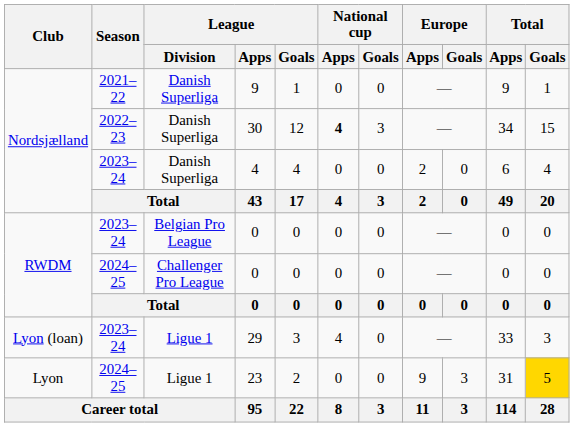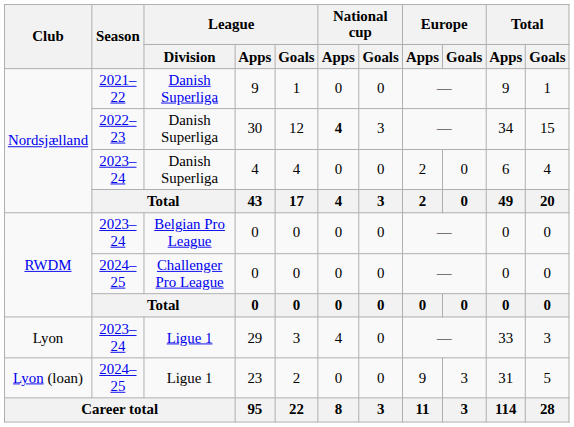 <table class="wikitable" style="text-align:center">
 <tr>
 <th rowspan="2">Club</th>
 <th rowspan="2">Season</th>
 <th colspan="3">League</th>
 <th colspan="2">National cup</th>
 <th colspan="2">Europe</th>
 <th colspan="2">Total</th>
 </tr>
 <tr>
 <th>Division</th>
 <th>Apps</th>
 <th>Goals</th>
 <th>Apps</th>
 <th>Goals</th>
 <th>Apps</th>
 <th>Goals</th>
 <th>Apps</th>
 <th>Goals</th>
 </tr>
 <tr>
 <td rowspan="4"><a href='#'>Nordsjælland</a></td>
 <td><a href='#'>2021–22</a></td>
 <td><a href='#'>Danish Superliga</a></td>
 <td>9</td>
 <td>1</td>
 <td>0</td>
 <td>0</td>
 <td colspan="2">—</td>
 <td>9</td>
 <td>1</td>
 </tr>
 <tr>
 <td><a href='#'>2022–23</a></td>
 <td>Danish Superliga</td>
 <td>30</td>
 <td>12</td>
 <td><strong>4</strong></td>
 <td>3</td>
 <td colspan="2">—</td>
 <td>34</td>
 <td>15</td>
 </tr>
 <tr>
 <td><a href='#'>2023–24</a></td>
 <td>Danish Superliga</td>
 <td>4</td>
 <td>4</td>
 <td>0</td>
 <td>0</td>
 <td>2</td>
 <td>0</td>
 <td>6</td>
 <td>4</td>
 </tr>
 <tr>
 <th colspan="2">Total</th>
 <th>43</th>
 <th>17</th>
 <th>4</th>
 <th>3</th>
 <th>2</th>
 <th>0</th>
 <th>49</th>
 <th>20</th>
 </tr>
 <tr>
 <td rowspan="3"><a href='#'>RWDM</a></td>
 <td><a href='#'>2023–24</a></td>
 <td><a href='#'>Belgian Pro League</a></td>
 <td>0</td>
 <td>0</td>
 <td>0</td>
 <td>0</td>
 <td colspan="2">—</td>
 <td>0</td>
 <td>0</td>
 </tr>
 <tr>
 <td><a href='#'>2024–25</a></td>
 <td><a href='#'>Challenger Pro League</a></td>
 <td>0</td>
 <td>0</td>
 <td>0</td>
 <td>0</td>
 <td colspan="2">—</td>
 <td>0</td>
 <td>0</td>
 </tr>
 <tr>
 <th colspan="2">Total</th>
 <th>0</th>
 <th>0</th>
 <th>0</th>
 <th>0</th>
 <th>0</th>
 <th>0</th>
 <th>0</th>
 <th>0</th>
 </tr>
 <tr>
-<td><a href='#'>Lyon</a> (loan)</td>
+<td>Lyon</td>
 <td><a href='#'>2023–24</a></td>
 <td><a href='#'>Ligue 1</a></td>
 <td>29</td>
 <td>3</td>
 <td>4</td>
 <td>0</td>
 <td colspan="2">—</td>
 <td>33</td>
 <td>3</td>
 </tr>
 <tr>
-<td>Lyon</td>
+<td><a href='#'>Lyon</a> (loan)</td>
 <td><a href='#'>2024–25</a></td>
 <td>Ligue 1</td>
 <td>23</td>
 <td>2</td>
 <td>0</td>
 <td>0</td>
 <td>9</td>
 <td>3</td>
 <td>31</td>
-<td style="background: gold;">5</td>
+<td>5</td>
 </tr>
 <tr>
 <th colspan="3">Career total</th>
 <th>95</th>
 <th>22</th>
 <th>8</th>
 <th>3</th>
 <th>11</th>
 <th>3</th>
 <th>114</th>
 <th>28</th>
 </tr>
 </table>
